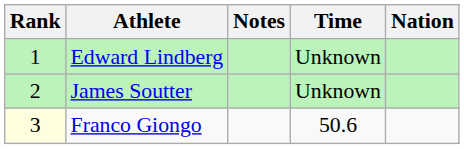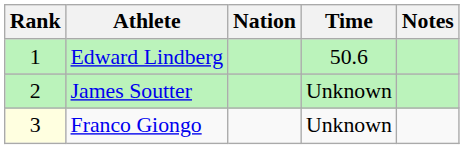 <table class="wikitable sortable" style="text-align:center">
 <tr>
 <th>Rank</th>
 <th>Athlete</th>
+<th>Nation</th>
+<th>Time</th>
 <th>Notes</th>
-<th>Time</th>
-<th>Nation</th>
 </tr>
 <tr bgcolor=bbf3bb>
 <td>1</td>
 <td align=left><a href='#'>Edward Lindberg</a></td>
+<td align=left></td>
+<td>50.6</td>
 <td></td>
-<td>Unknown</td>
-<td align=left></td>
 </tr>
 <tr bgcolor=bbf3bb>
 <td>2</td>
 <td align=left><a href='#'>James Soutter</a></td>
+<td align=left></td>
+<td>Unknown</td>
 <td></td>
-<td>Unknown</td>
-<td align=left></td>
 </tr>
 <tr>
 <td style="background: lightyellow;">3</td>
 <td align=left><a href='#'>Franco Giongo</a></td>
+<td align=left></td>
+<td>Unknown</td>
 <td></td>
-<td>50.6</td>
-<td align=left></td>
 </tr>
 </table>
